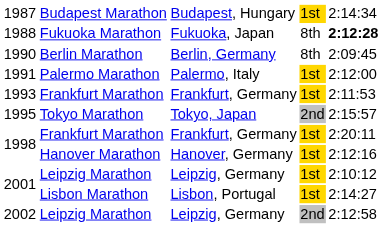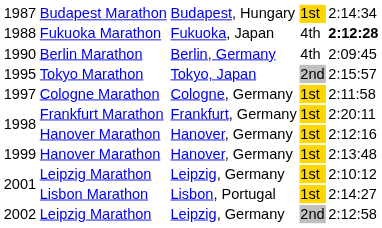 <table>
 <tr>
 <td>1987</td>
 <td><a href='#'>Budapest Marathon</a></td>
 <td><a href='#'>Budapest</a>, Hungary</td>
 <td bgcolor="gold">1st</td>
 <td>2:14:34</td>
 </tr>
 <tr>
 <td>1988</td>
 <td><a href='#'>Fukuoka Marathon</a></td>
 <td><a href='#'>Fukuoka</a>, Japan</td>
-<td>8th</td>
+<td>4th</td>
 <td><strong>2:12:28</strong></td>
 </tr>
 <tr>
 <td>1990</td>
 <td><a href='#'>Berlin Marathon</a></td>
 <td><a href='#'>Berlin, Germany</a></td>
-<td>8th</td>
+<td>4th</td>
 <td>2:09:45</td>
-</tr>
-<tr>
-<td>1991</td>
-<td><a href='#'>Palermo Marathon</a></td>
-<td><a href='#'>Palermo</a>, Italy</td>
-<td bgcolor="gold">1st</td>
-<td>2:12:00</td>
-</tr>
-<tr>
-<td>1993</td>
-<td><a href='#'>Frankfurt Marathon</a></td>
-<td><a href='#'>Frankfurt</a>, Germany</td>
-<td bgcolor="gold">1st</td>
-<td>2:11:53</td>
 </tr>
 <tr>
 <td>1995</td>
 <td><a href='#'>Tokyo Marathon</a></td>
 <td><a href='#'>Tokyo, Japan</a></td>
 <td bgcolor="silver">2nd</td>
 <td>2:15:57</td>
+</tr>
+<tr>
+<td>1997</td>
+<td><a href='#'>Cologne Marathon</a></td>
+<td><a href='#'>Cologne</a>, Germany</td>
+<td bgcolor="gold">1st</td>
+<td>2:11:58</td>
 </tr>
 <tr>
 <td rowspan=2>1998</td>
 <td><a href='#'>Frankfurt Marathon</a></td>
 <td><a href='#'>Frankfurt</a>, Germany</td>
 <td bgcolor="gold">1st</td>
 <td>2:20:11</td>
 </tr>
 <tr>
 <td><a href='#'>Hanover Marathon</a></td>
 <td><a href='#'>Hanover</a>, Germany</td>
 <td bgcolor="gold">1st</td>
 <td>2:12:16</td>
+</tr>
+<tr>
+<td>1999</td>
+<td><a href='#'>Hanover Marathon</a></td>
+<td><a href='#'>Hanover</a>, Germany</td>
+<td bgcolor="gold">1st</td>
+<td>2:13:48</td>
 </tr>
 <tr>
 <td rowspan=2>2001</td>
 <td><a href='#'>Leipzig Marathon</a></td>
 <td><a href='#'>Leipzig</a>, Germany</td>
 <td bgcolor="gold">1st</td>
 <td>2:10:12</td>
 </tr>
 <tr>
 <td><a href='#'>Lisbon Marathon</a></td>
 <td><a href='#'>Lisbon</a>, Portugal</td>
 <td bgcolor="gold">1st</td>
 <td>2:14:27</td>
 </tr>
 <tr>
 <td>2002</td>
 <td><a href='#'>Leipzig Marathon</a></td>
 <td><a href='#'>Leipzig</a>, Germany</td>
 <td bgcolor="silver">2nd</td>
 <td>2:12:58</td>
 </tr>
 </table>
